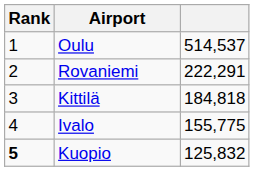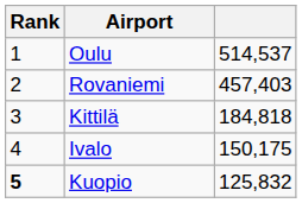 <table class="wikitable" style="font-size: 90%" width= align=right>
 <tr>
 <th>Rank</th>
 <th style="width: 100px;">Airport</th>
 <th></th>
 </tr>
 <tr>
 <td>1</td>
 <td><a href='#'>Oulu</a></td>
 <td style="text-align:right;">514,537</td>
 </tr>
 <tr>
 <td>2</td>
 <td><a href='#'>Rovaniemi</a></td>
-<td style="text-align:right;">222,291</td>
+<td style="text-align:right;">457,403</td>
 </tr>
 <tr>
 <td>3</td>
 <td><a href='#'>Kittilä</a></td>
 <td style="text-align:right;">184,818</td>
 </tr>
 <tr>
 <td>4</td>
 <td><a href='#'>Ivalo</a></td>
-<td style="text-align:right;">155,775</td>
+<td style="text-align:right;">150,175</td>
 </tr>
 <tr>
 <td><strong>5</strong></td>
 <td><a href='#'>Kuopio</a></td>
 <td style="text-align:right;">125,832</td>
 </tr>
 </table>
